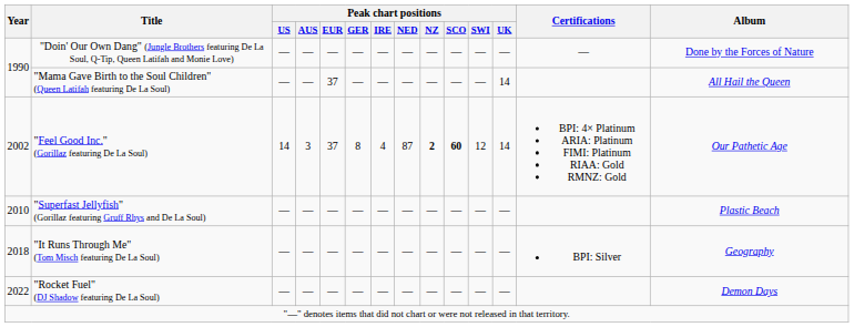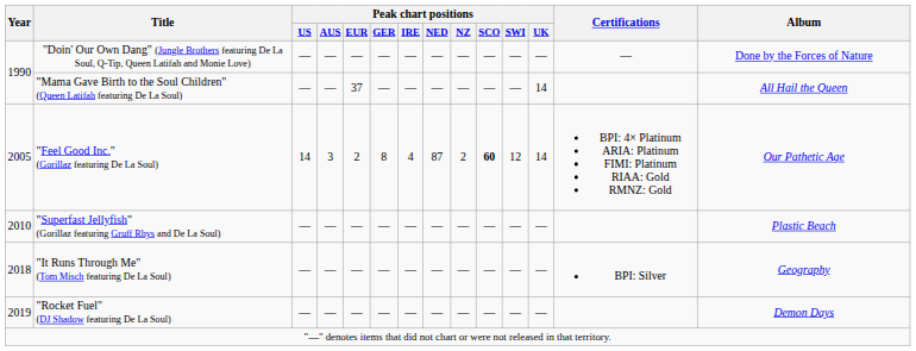 <table class="wikitable" style="text-align:center;">
 <tr>
 <th rowspan="2" style="width:2em;">Year</th>
 <th rowspan="2" style="width:22em;">Title</th>
 <th colspan="10">Peak chart positions</th>
 <th rowspan="2" style="width:12em;"><a href='#'>Certifications</a></th>
 <th rowspan="2" style="width:18em;">Album</th>
 </tr>
 <tr>
 <th style="width:2em;font-size:90%;"><a href='#'>US</a><br></th>
 <th style="width:2em;font-size:90%;"><a href='#'>AUS</a><br></th>
 <th style="width:2em;font-size:90%;"><a href='#'>EUR</a><br></th>
 <th style="width:2em;font-size:90%;"><a href='#'>GER</a><br></th>
 <th style="width:2em;font-size:90%;"><a href='#'>IRE</a><br></th>
 <th style="width:2em;font-size:90%;"><a href='#'>NED</a><br></th>
 <th style="width:2em;font-size:90%;"><a href='#'>NZ</a><br></th>
 <th style="width:2em;font-size:90%;"><a href='#'>SCO</a><br></th>
 <th style="width:2em;font-size:90%;"><a href='#'>SWI</a><br></th>
 <th style="width:2em;font-size:90%;"><a href='#'>UK</a><br></th>
 </tr>
 <tr>
 <td rowspan="2">1990</td>
 <td>"Doin' Our Own Dang" <small>(<a href='#'>Jungle Brothers</a> featuring De La Soul, Q-Tip, Queen Latifah and Monie Love)</small></td>
 <td>—</td>
 <td>—</td>
 <td>—</td>
 <td>—</td>
 <td>—</td>
 <td>—</td>
 <td>—</td>
 <td>—</td>
 <td>—</td>
 <td>—</td>
 <td>—</td>
 <td><a href='#'>Done by the Forces of Nature</a></td>
 </tr>
 <tr>
 <td style="text-align:left;">"Mama Gave Birth to the Soul Children"<br><small>(<a href='#'>Queen Latifah</a> featuring De La Soul)</small></td>
 <td>—</td>
 <td>—</td>
 <td>37</td>
 <td>—</td>
 <td>—</td>
 <td>—</td>
 <td>—</td>
 <td>—</td>
 <td>—</td>
 <td>14</td>
 <td></td>
 <td><em><a href='#'>All Hail the Queen</a></em></td>
 </tr>
 <tr>
-<td>2002</td>
+<td>2005</td>
 <td style="text-align:left;">"<a href='#'>Feel Good Inc.</a>"<br><small>(<a href='#'>Gorillaz</a> featuring De La Soul)</small></td>
 <td>14</td>
 <td>3</td>
-<td>37</td>
+<td>2</td>
 <td>8</td>
 <td>4</td>
 <td>87</td>
-<td><strong>2</strong></td>
+<td>2</td>
 <td><strong>60</strong></td>
 <td>12</td>
 <td>14</td>
 <td><br><ul><li>BPI: 4× Platinum</li><li>ARIA: Platinum</li><li>FIMI: Platinum</li><li>RIAA: Gold</li><li>RMNZ: Gold</li></ul></td>
 <td><em><a href='#'>Our Pathetic Age</a></em></td>
 </tr>
 <tr>
 <td>2010</td>
 <td style="text-align:left;">"<a href='#'>Superfast Jellyfish</a>"<br><small>(Gorillaz featuring <a href='#'>Gruff Rhys</a> and De La Soul)</small></td>
 <td>—</td>
 <td>—</td>
 <td>—</td>
 <td>—</td>
 <td>—</td>
 <td>—</td>
 <td>—</td>
 <td>—</td>
 <td>—</td>
 <td>—</td>
 <td></td>
 <td><em><a href='#'>Plastic Beach</a></em></td>
 </tr>
 <tr>
 <td>2018</td>
 <td style="text-align:left;">"It Runs Through Me"<br><small>(<a href='#'>Tom Misch</a> featuring De La Soul)</small></td>
 <td>—</td>
 <td>—</td>
 <td>—</td>
 <td>—</td>
 <td>—</td>
 <td>—</td>
 <td>—</td>
 <td>—</td>
 <td>—</td>
 <td>—</td>
 <td><br><ul><li>BPI: Silver</li></ul></td>
 <td><em><a href='#'>Geography</a></em></td>
 </tr>
 <tr>
-<td>2022</td>
+<td>2019</td>
 <td style="text-align:left;">"Rocket Fuel"<br><small>(<a href='#'>DJ Shadow</a> featuring De La Soul)</small></td>
 <td>—</td>
 <td>—</td>
 <td>—</td>
 <td>—</td>
 <td>—</td>
 <td>—</td>
 <td>—</td>
 <td>—</td>
 <td>—</td>
 <td>—</td>
 <td></td>
 <td><em><a href='#'>Demon Days</a></em></td>
 </tr>
 <tr>
 <td colspan="15" style="font-size:90%">"—" denotes items that did not chart or were not released in that territory.</td>
 </tr>
 </table>
